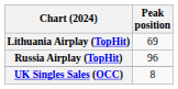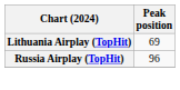 <table class="wikitable sortable plainrowheaders" style="text-align:center">
 <tr>
 <th scope="col">Chart (2024)</th>
 <th scope="col">Peak<br>position</th>
 </tr>
 <tr>
 <th scope="row">Lithuania Airplay (<a href='#'>TopHit</a>)</th>
 <td>69</td>
 </tr>
 <tr>
 <th scope="row">Russia Airplay (<a href='#'>TopHit</a>)</th>
 <td>96</td>
 </tr>
 <tr>
 </tr>
-<tr>
-<th scope="row"><a href='#'>UK Singles Sales</a> (<a href='#'>OCC</a>)</th>
-<td>8</td>
-</tr>
 </table>
